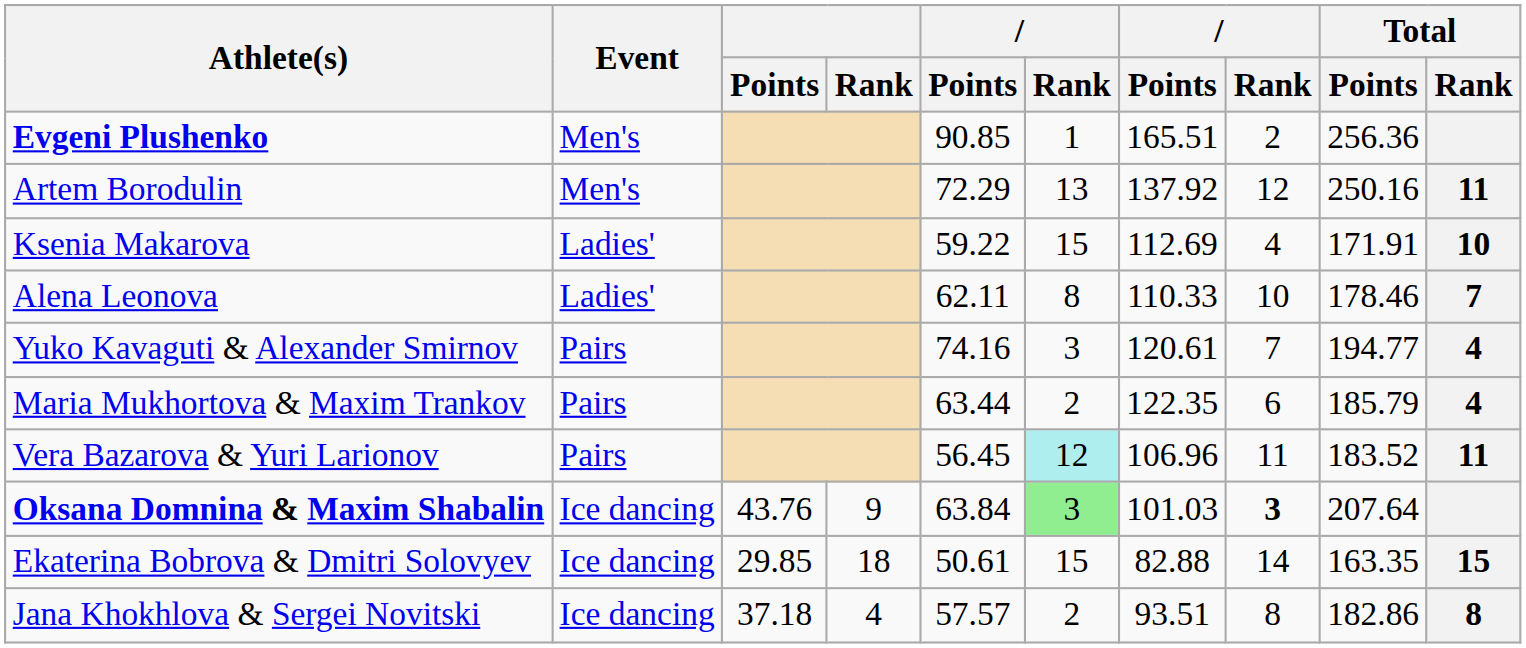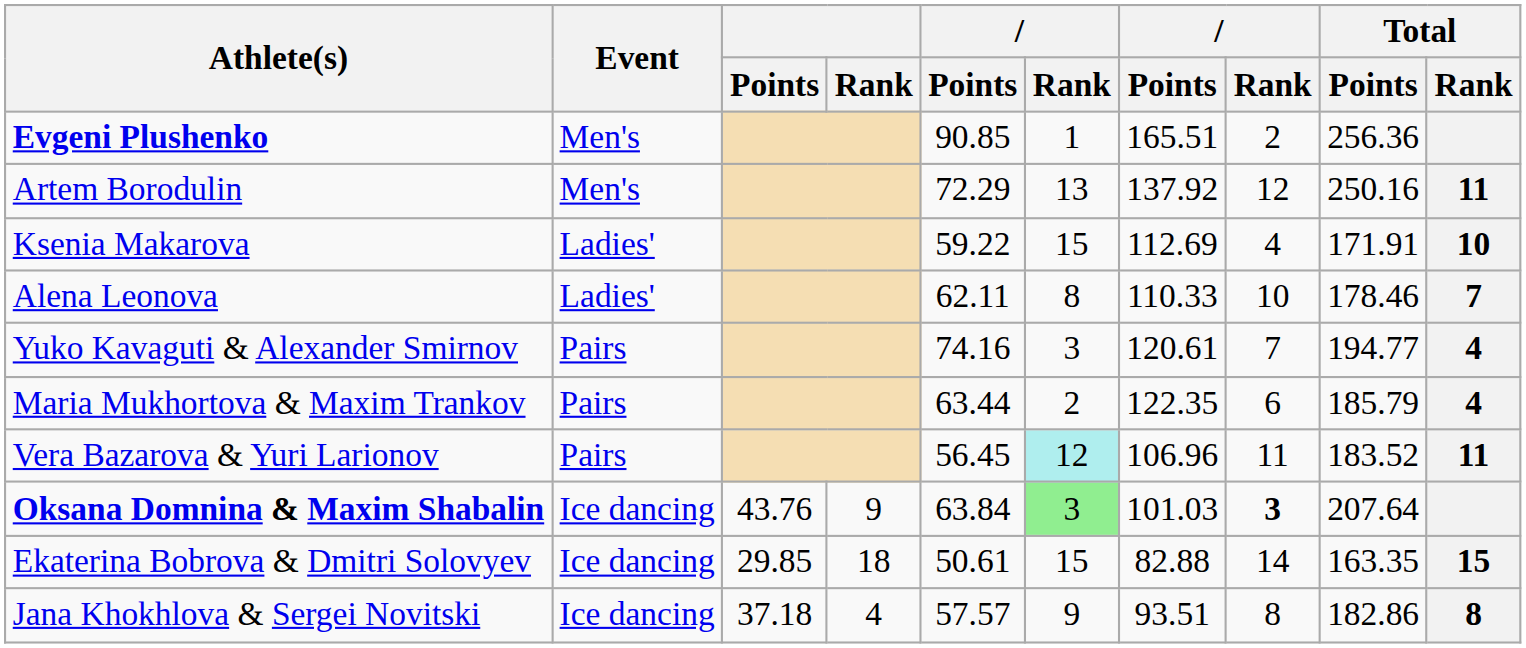 <table class="wikitable">
 <tr>
 <th rowspan="2">Athlete(s)</th>
 <th rowspan="2">Event</th>
 <th colspan="2"></th>
 <th colspan="2">/</th>
 <th colspan="2">/</th>
 <th colspan="2">Total</th>
 </tr>
 <tr>
 <th>Points</th>
 <th>Rank</th>
 <th>Points</th>
 <th>Rank</th>
 <th>Points</th>
 <th>Rank</th>
 <th>Points</th>
 <th>Rank</th>
 </tr>
 <tr>
 <td><strong><a href='#'>Evgeni Plushenko</a></strong></td>
 <td><a href='#'>Men's</a></td>
 <td colspan= 2 bgcolor="wheat"></td>
 <td align="center">90.85</td>
 <td align="center">1</td>
 <td align="center">165.51</td>
 <td align="center">2</td>
 <td align="center">256.36</td>
 <th></th>
 </tr>
 <tr>
 <td><a href='#'>Artem Borodulin</a></td>
 <td><a href='#'>Men's</a></td>
 <td colspan= 2 bgcolor="wheat"></td>
 <td align="center">72.29</td>
 <td align="center">13</td>
 <td align="center">137.92</td>
 <td align="center">12</td>
 <td align="center">250.16</td>
 <th>11</th>
 </tr>
 <tr>
 <td><a href='#'>Ksenia Makarova</a></td>
 <td><a href='#'>Ladies'</a></td>
 <td colspan= 2 bgcolor="wheat"></td>
 <td align="center">59.22</td>
 <td align="center">15</td>
 <td align="center">112.69</td>
 <td align="center">4</td>
 <td align="center">171.91</td>
 <th align="center">10</th>
 </tr>
 <tr>
 <td><a href='#'>Alena Leonova</a></td>
 <td><a href='#'>Ladies'</a></td>
 <td colspan= 2 bgcolor="wheat"></td>
 <td align="center">62.11</td>
 <td align="center">8</td>
 <td align="center">110.33</td>
 <td align="center">10</td>
 <td align="center">178.46</td>
 <th align="center">7</th>
 </tr>
 <tr>
 <td><a href='#'>Yuko Kavaguti</a> & <a href='#'>Alexander Smirnov</a></td>
 <td><a href='#'>Pairs</a></td>
 <td colspan= 2 bgcolor="wheat"></td>
 <td align="center">74.16</td>
 <td align="center">3</td>
 <td align="center">120.61</td>
 <td align="center">7</td>
 <td align="center">194.77</td>
 <th align="center">4</th>
 </tr>
 <tr>
 <td><a href='#'>Maria Mukhortova</a> & <a href='#'>Maxim Trankov</a></td>
 <td><a href='#'>Pairs</a></td>
 <td colspan= 2 bgcolor="wheat"></td>
 <td align="center">63.44</td>
 <td align="center">2</td>
 <td align="center">122.35</td>
 <td align="center">6</td>
 <td align="center">185.79</td>
 <th align="center">4</th>
 </tr>
 <tr>
 <td><a href='#'>Vera Bazarova</a> & <a href='#'>Yuri Larionov</a></td>
 <td><a href='#'>Pairs</a></td>
 <td colspan= 2 bgcolor="wheat"></td>
 <td align="center">56.45</td>
 <td align="center" style="background: paleturquoise;">12</td>
 <td align="center">106.96</td>
 <td align="center">11</td>
 <td align="center">183.52</td>
 <th align="center">11</th>
 </tr>
 <tr>
 <td><strong><a href='#'>Oksana Domnina</a> & <a href='#'>Maxim Shabalin</a></strong></td>
 <td><a href='#'>Ice dancing</a></td>
 <td align="center">43.76</td>
 <td align="center">9</td>
 <td align="center">63.84</td>
 <td align="center" style="background: lightgreen;">3</td>
 <td align="center">101.03</td>
 <td align="center"><strong>3</strong></td>
 <td align="center">207.64</td>
 <th align="center"></th>
 </tr>
 <tr>
 <td><a href='#'>Ekaterina Bobrova</a> & <a href='#'>Dmitri Solovyev</a></td>
 <td><a href='#'>Ice dancing</a></td>
 <td align="center">29.85</td>
 <td align="center">18</td>
 <td align="center">50.61</td>
 <td align="center">15</td>
 <td align="center">82.88</td>
 <td align="center">14</td>
 <td align="center">163.35</td>
 <th align="center">15</th>
 </tr>
 <tr>
 <td><a href='#'>Jana Khokhlova</a> & <a href='#'>Sergei Novitski</a></td>
 <td><a href='#'>Ice dancing</a></td>
 <td align="center">37.18</td>
 <td align="center">4</td>
 <td align="center">57.57</td>
-<td align="center">2</td>
+<td align="center">9</td>
 <td align="center">93.51</td>
 <td align="center">8</td>
 <td align="center">182.86</td>
 <th align="center">8</th>
 </tr>
 </table>
